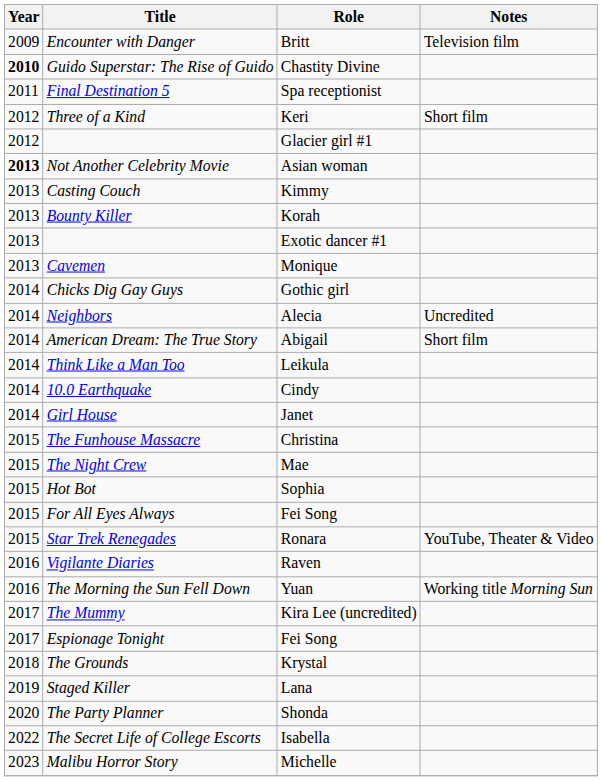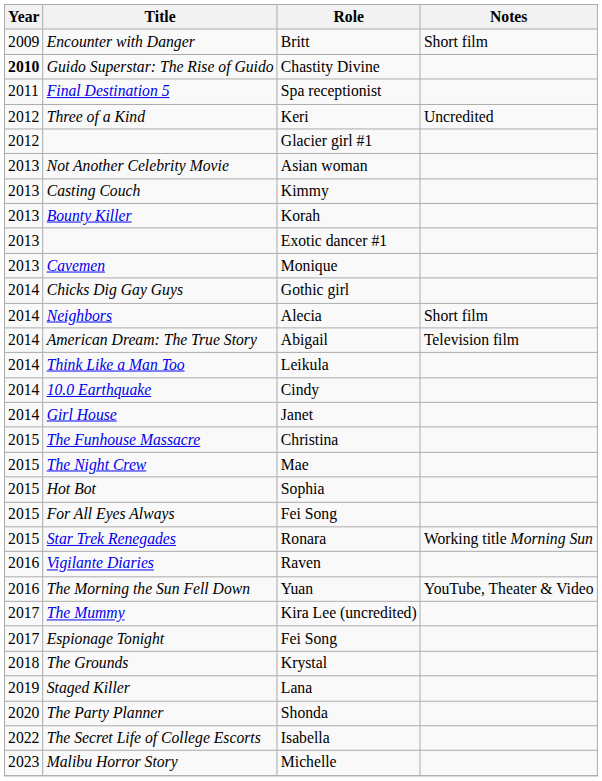 <table class="wikitable sortable">
 <tr>
 <th>Year</th>
 <th>Title</th>
 <th>Role</th>
 <th class="unsortable">Notes</th>
 </tr>
 <tr>
 <td>2009</td>
 <td><em>Encounter with Danger</em></td>
 <td>Britt</td>
-<td>Television film</td>
+<td>Short film</td>
 </tr>
 <tr>
 <td><strong>2010</strong></td>
 <td><em>Guido Superstar: The Rise of Guido</em></td>
 <td>Chastity Divine</td>
 <td></td>
 </tr>
 <tr>
 <td>2011</td>
 <td><em><a href='#'>Final Destination 5</a></em></td>
 <td>Spa receptionist</td>
 <td></td>
 </tr>
 <tr>
 <td>2012</td>
 <td><em>Three of a Kind</em></td>
 <td>Keri</td>
-<td>Short film</td>
+<td>Uncredited</td>
 </tr>
 <tr>
 <td>2012</td>
 <td><em></em></td>
 <td>Glacier girl #1</td>
 <td></td>
 </tr>
 <tr>
-<td><strong>2013</strong></td>
+<td>2013</td>
 <td><em>Not Another Celebrity Movie</em></td>
 <td>Asian woman</td>
 <td></td>
 </tr>
 <tr>
 <td>2013</td>
 <td><em>Casting Couch</em></td>
 <td>Kimmy</td>
 <td></td>
 </tr>
 <tr>
 <td>2013</td>
 <td><em><a href='#'>Bounty Killer</a></em></td>
 <td>Korah</td>
 <td></td>
 </tr>
 <tr>
 <td>2013</td>
 <td><em></em></td>
 <td>Exotic dancer #1</td>
 <td></td>
 </tr>
 <tr>
 <td>2013</td>
 <td><em><a href='#'>Cavemen</a></em></td>
 <td>Monique</td>
 <td></td>
 </tr>
 <tr>
 <td>2014</td>
 <td><em>Chicks Dig Gay Guys</em></td>
 <td>Gothic girl</td>
 <td></td>
 </tr>
 <tr>
 <td>2014</td>
 <td><em><a href='#'>Neighbors</a></em></td>
 <td>Alecia</td>
-<td>Uncredited</td>
+<td>Short film</td>
 </tr>
 <tr>
 <td>2014</td>
 <td><em>American Dream: The True Story</em></td>
 <td>Abigail</td>
-<td>Short film</td>
+<td>Television film</td>
 </tr>
 <tr>
 <td>2014</td>
 <td><em><a href='#'>Think Like a Man Too</a></em></td>
 <td>Leikula</td>
 <td></td>
 </tr>
 <tr>
 <td>2014</td>
 <td><em><a href='#'>10.0 Earthquake</a></em></td>
 <td>Cindy</td>
 <td></td>
 </tr>
 <tr>
 <td>2014</td>
 <td><em><a href='#'>Girl House</a></em></td>
 <td>Janet</td>
 <td></td>
 </tr>
 <tr>
 <td>2015</td>
 <td data-sort-value="Funhouse Massacre, The"><em><a href='#'>The Funhouse Massacre</a></em></td>
 <td>Christina</td>
 <td></td>
 </tr>
 <tr>
 <td>2015</td>
 <td data-sort-value="Night Crew, The"><em><a href='#'>The Night Crew</a></em></td>
 <td>Mae</td>
 <td></td>
 </tr>
 <tr>
 <td>2015</td>
 <td><em>Hot Bot</em></td>
 <td>Sophia</td>
 <td></td>
 </tr>
 <tr>
 <td>2015</td>
 <td><em>For All Eyes Always</em></td>
 <td>Fei Song</td>
 <td></td>
 </tr>
 <tr>
 <td>2015</td>
 <td><em><a href='#'>Star Trek Renegades</a></em></td>
 <td>Ronara</td>
-<td>YouTube, Theater & Video</td>
+<td>Working title <em>Morning Sun</em></td>
 </tr>
 <tr>
 <td>2016</td>
 <td><em><a href='#'>Vigilante Diaries</a></em></td>
 <td>Raven</td>
 <td></td>
 </tr>
 <tr>
 <td>2016</td>
 <td data-sort-value="Morning the Sun Fell Down, The"><em>The Morning the Sun Fell Down</em></td>
 <td>Yuan</td>
-<td>Working title <em>Morning Sun</em></td>
+<td>YouTube, Theater & Video</td>
 </tr>
 <tr>
 <td>2017</td>
 <td data-sort-value="Mummy, The"><em><a href='#'>The Mummy</a></em></td>
 <td>Kira Lee (uncredited)</td>
 <td></td>
 </tr>
 <tr>
 <td>2017</td>
 <td><em>Espionage Tonight </em></td>
 <td>Fei Song</td>
 <td></td>
 </tr>
 <tr>
 <td>2018</td>
 <td data-sort-value="Grounds, The"><em>The Grounds</em></td>
 <td>Krystal</td>
 <td></td>
 </tr>
 <tr>
 <td>2019</td>
 <td><em>Staged Killer</em></td>
 <td>Lana</td>
 <td></td>
 </tr>
 <tr>
 <td>2020</td>
 <td data-sort-value="Party Planner, The"><em>The Party Planner</em></td>
 <td>Shonda</td>
 <td></td>
 </tr>
 <tr>
 <td>2022</td>
 <td><em>The Secret Life of College Escorts</em></td>
 <td>Isabella</td>
 <td></td>
 </tr>
 <tr>
 <td>2023</td>
 <td><em>Malibu Horror Story</em></td>
 <td>Michelle</td>
 <td></td>
 </tr>
 <tr>
 </tr>
 </table>
